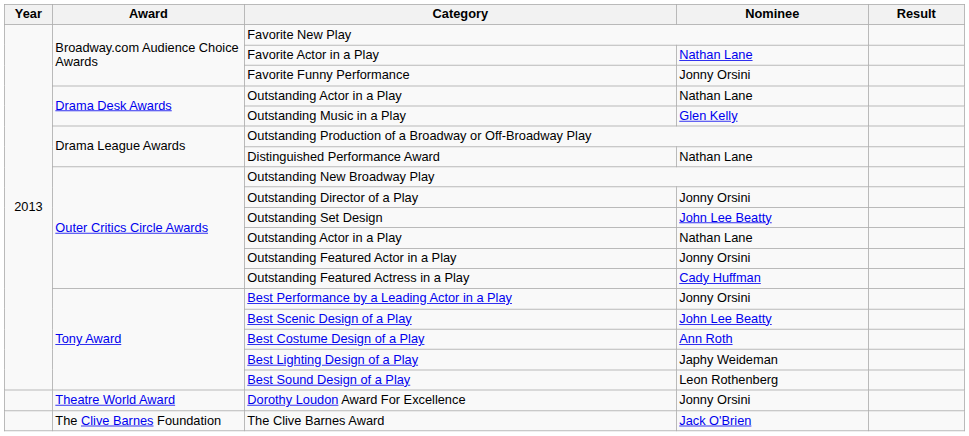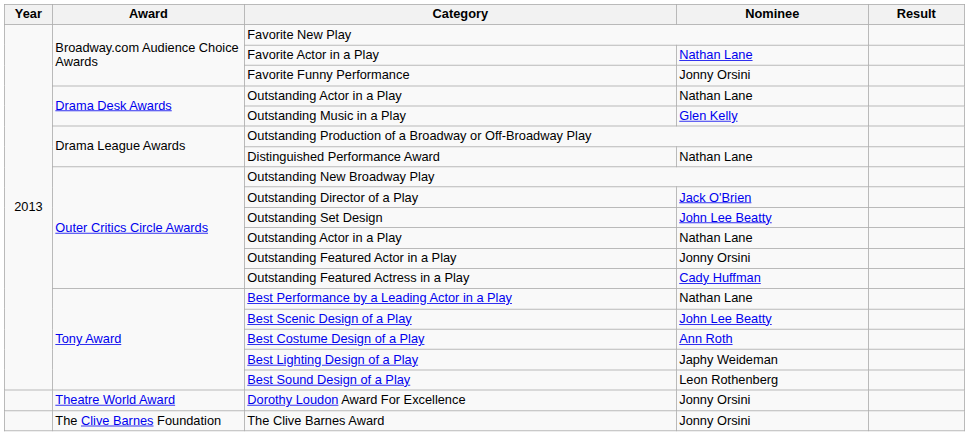 <table class="wikitable" width="95%">
 <tr>
 <th width="5%">Year</th>
 <th width="20%">Award</th>
 <th width="45%">Category</th>
 <th width="20%">Nominee</th>
 <th width="10%">Result</th>
 </tr>
 <tr>
 <td rowspan="18" align="center">2013</td>
 <td rowspan="3">Broadway.com Audience Choice Awards</td>
 <td colspan="2">Favorite New Play</td>
 <td></td>
 </tr>
 <tr>
 <td>Favorite Actor in a Play</td>
 <td><a href='#'>Nathan Lane</a></td>
 <td></td>
 </tr>
 <tr>
 <td>Favorite Funny Performance</td>
 <td>Jonny Orsini</td>
 <td></td>
 </tr>
 <tr>
 <td rowspan="2"><a href='#'>Drama Desk Awards</a></td>
 <td>Outstanding Actor in a Play</td>
 <td>Nathan Lane</td>
 <td></td>
 </tr>
 <tr>
 <td>Outstanding Music in a Play</td>
 <td><a href='#'>Glen Kelly</a></td>
 <td></td>
 </tr>
 <tr>
 <td rowspan="2">Drama League Awards</td>
 <td colspan="2">Outstanding Production of a Broadway or Off-Broadway Play</td>
 <td></td>
 </tr>
 <tr>
 <td>Distinguished Performance Award</td>
 <td>Nathan Lane</td>
 <td></td>
 </tr>
 <tr>
 <td rowspan="6"><a href='#'>Outer Critics Circle Awards</a></td>
 <td colspan="2">Outstanding New Broadway Play</td>
 <td></td>
 </tr>
 <tr>
 <td>Outstanding Director of a Play</td>
-<td>Jonny Orsini</td>
+<td><a href='#'>Jack O'Brien</a></td>
 <td></td>
 </tr>
 <tr>
 <td>Outstanding Set Design</td>
 <td><a href='#'>John Lee Beatty</a></td>
 <td></td>
 </tr>
 <tr>
 <td>Outstanding Actor in a Play</td>
 <td>Nathan Lane</td>
 <td></td>
 </tr>
 <tr>
 <td>Outstanding Featured Actor in a Play</td>
 <td>Jonny Orsini</td>
 <td></td>
 </tr>
 <tr>
 <td>Outstanding Featured Actress in a Play</td>
 <td><a href='#'>Cady Huffman</a></td>
 <td></td>
 </tr>
 <tr>
 <td rowspan="5"><a href='#'>Tony Award</a></td>
 <td><a href='#'>Best Performance by a Leading Actor in a Play</a></td>
-<td>Jonny Orsini</td>
+<td>Nathan Lane</td>
 <td></td>
 </tr>
 <tr>
 <td><a href='#'>Best Scenic Design of a Play</a></td>
 <td><a href='#'>John Lee Beatty</a></td>
 <td></td>
 </tr>
 <tr>
 <td><a href='#'>Best Costume Design of a Play</a></td>
 <td><a href='#'>Ann Roth</a></td>
 <td></td>
 </tr>
 <tr>
 <td><a href='#'>Best Lighting Design of a Play</a></td>
 <td>Japhy Weideman</td>
 <td></td>
 </tr>
 <tr>
 <td><a href='#'>Best Sound Design of a Play</a></td>
 <td>Leon Rothenberg</td>
 <td></td>
 </tr>
 <tr>
 <td rowspan="1"></td>
 <td><a href='#'>Theatre World Award</a></td>
 <td><a href='#'>Dorothy Loudon</a> Award For Excellence</td>
 <td>Jonny Orsini</td>
 <td></td>
 </tr>
 <tr>
 <td rowspan="1"></td>
 <td>The <a href='#'>Clive Barnes</a> Foundation</td>
 <td>The Clive Barnes Award</td>
-<td><a href='#'>Jack O'Brien</a></td>
+<td>Jonny Orsini</td>
 <td></td>
 </tr>
 </table>
